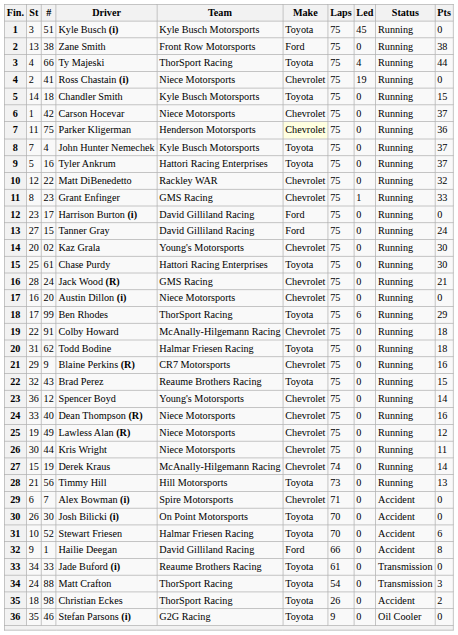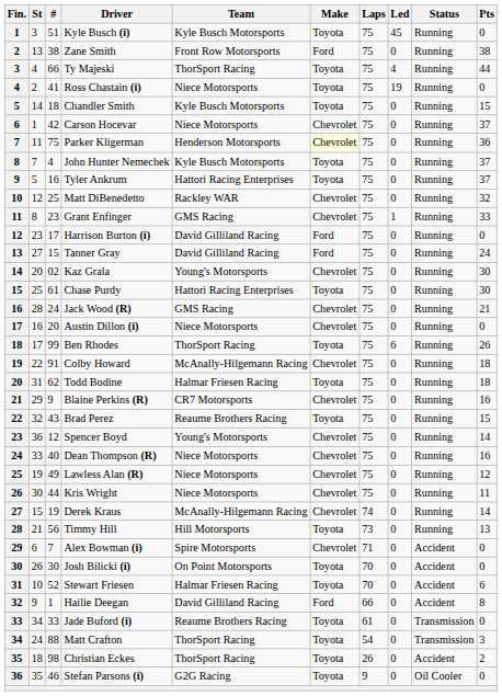 <table class="wikitable" style="font-size:95%">
 <tr>
 <th>Fin.</th>
 <th>St</th>
 <th>#</th>
 <th>Driver</th>
 <th>Team</th>
 <th>Make</th>
 <th>Laps</th>
 <th>Led</th>
 <th>Status</th>
 <th>Pts</th>
 </tr>
 <tr>
 <th>1</th>
 <td>3</td>
 <td>51</td>
 <td>Kyle Busch <strong>(i)</strong></td>
 <td>Kyle Busch Motorsports</td>
 <td>Toyota</td>
 <td>75</td>
 <td>45</td>
 <td>Running</td>
 <td>0</td>
 </tr>
 <tr>
 <th>2</th>
 <td>13</td>
 <td>38</td>
 <td>Zane Smith</td>
 <td>Front Row Motorsports</td>
 <td>Ford</td>
 <td>75</td>
 <td>0</td>
 <td>Running</td>
 <td>38</td>
 </tr>
 <tr>
 <th>3</th>
 <td>4</td>
 <td>66</td>
 <td>Ty Majeski</td>
 <td>ThorSport Racing</td>
 <td>Toyota</td>
 <td>75</td>
 <td>4</td>
 <td>Running</td>
 <td>44</td>
 </tr>
 <tr>
 <th>4</th>
 <td>2</td>
 <td>41</td>
 <td>Ross Chastain <strong>(i)</strong></td>
 <td>Niece Motorsports</td>
-<td>Chevrolet</td>
+<td>Toyota</td>
 <td>75</td>
 <td>19</td>
 <td>Running</td>
 <td>0</td>
 </tr>
 <tr>
 <th>5</th>
 <td>14</td>
 <td>18</td>
 <td>Chandler Smith</td>
 <td>Kyle Busch Motorsports</td>
 <td>Toyota</td>
 <td>75</td>
 <td>0</td>
 <td>Running</td>
 <td>15</td>
 </tr>
 <tr>
 <th>6</th>
 <td>1</td>
 <td>42</td>
 <td>Carson Hocevar</td>
 <td>Niece Motorsports</td>
 <td>Chevrolet</td>
 <td>75</td>
 <td>0</td>
 <td>Running</td>
 <td>37</td>
 </tr>
 <tr>
 <th>7</th>
 <td>11</td>
 <td>75</td>
 <td>Parker Kligerman</td>
 <td>Henderson Motorsports</td>
 <td style="background: lightyellow;">Chevrolet</td>
 <td>75</td>
 <td>0</td>
 <td>Running</td>
 <td>36</td>
 </tr>
 <tr>
 <th>8</th>
 <td>7</td>
 <td>4</td>
 <td>John Hunter Nemechek</td>
 <td>Kyle Busch Motorsports</td>
 <td>Toyota</td>
 <td>75</td>
 <td>0</td>
 <td>Running</td>
 <td>37</td>
 </tr>
 <tr>
 <th>9</th>
 <td>5</td>
 <td>16</td>
 <td>Tyler Ankrum</td>
 <td>Hattori Racing Enterprises</td>
 <td>Toyota</td>
 <td>75</td>
 <td>0</td>
 <td>Running</td>
 <td>37</td>
 </tr>
 <tr>
 <th>10</th>
 <td>12</td>
-<td>22</td>
+<td>25</td>
 <td>Matt DiBenedetto</td>
 <td>Rackley WAR</td>
 <td>Chevrolet</td>
 <td>75</td>
 <td>0</td>
 <td>Running</td>
 <td>32</td>
 </tr>
 <tr>
 <th>11</th>
 <td>8</td>
 <td>23</td>
 <td>Grant Enfinger</td>
 <td>GMS Racing</td>
 <td>Chevrolet</td>
 <td>75</td>
 <td>1</td>
 <td>Running</td>
 <td>33</td>
 </tr>
 <tr>
 <th>12</th>
 <td>23</td>
 <td>17</td>
 <td>Harrison Burton <strong>(i)</strong></td>
 <td>David Gilliland Racing</td>
 <td>Ford</td>
 <td>75</td>
 <td>0</td>
 <td>Running</td>
 <td>0</td>
 </tr>
 <tr>
 <th>13</th>
 <td>27</td>
 <td>15</td>
 <td>Tanner Gray</td>
 <td>David Gilliland Racing</td>
 <td>Ford</td>
 <td>75</td>
 <td>0</td>
 <td>Running</td>
 <td>24</td>
 </tr>
 <tr>
 <th>14</th>
 <td>20</td>
 <td>02</td>
 <td>Kaz Grala</td>
 <td>Young's Motorsports</td>
 <td>Chevrolet</td>
 <td>75</td>
 <td>0</td>
 <td>Running</td>
 <td>30</td>
 </tr>
 <tr>
 <th>15</th>
 <td>25</td>
 <td>61</td>
 <td>Chase Purdy</td>
 <td>Hattori Racing Enterprises</td>
 <td>Toyota</td>
 <td>75</td>
 <td>0</td>
 <td>Running</td>
 <td>30</td>
 </tr>
 <tr>
 <th>16</th>
 <td>28</td>
 <td>24</td>
 <td>Jack Wood <strong>(R)</strong></td>
 <td>GMS Racing</td>
 <td>Chevrolet</td>
 <td>75</td>
 <td>0</td>
 <td>Running</td>
 <td>21</td>
 </tr>
 <tr>
 <th>17</th>
 <td>16</td>
 <td>20</td>
 <td>Austin Dillon <strong>(i)</strong></td>
 <td>Niece Motorsports</td>
 <td>Chevrolet</td>
 <td>75</td>
 <td>0</td>
 <td>Running</td>
 <td>0</td>
 </tr>
 <tr>
 <th>18</th>
 <td>17</td>
 <td>99</td>
 <td>Ben Rhodes</td>
 <td>ThorSport Racing</td>
 <td>Toyota</td>
 <td>75</td>
 <td>6</td>
 <td>Running</td>
-<td>29</td>
+<td>26</td>
 </tr>
 <tr>
 <th>19</th>
 <td>22</td>
 <td>91</td>
 <td>Colby Howard</td>
 <td>McAnally-Hilgemann Racing</td>
 <td>Chevrolet</td>
 <td>75</td>
 <td>0</td>
 <td>Running</td>
 <td>18</td>
 </tr>
 <tr>
 <th>20</th>
 <td>31</td>
 <td>62</td>
 <td>Todd Bodine</td>
 <td>Halmar Friesen Racing</td>
 <td>Toyota</td>
 <td>75</td>
 <td>0</td>
 <td>Running</td>
 <td>18</td>
 </tr>
 <tr>
 <th>21</th>
 <td>29</td>
 <td>9</td>
 <td>Blaine Perkins <strong>(R)</strong></td>
 <td>CR7 Motorsports</td>
 <td>Chevrolet</td>
 <td>75</td>
 <td>0</td>
 <td>Running</td>
 <td>16</td>
 </tr>
 <tr>
 <th>22</th>
 <td>32</td>
 <td>43</td>
 <td>Brad Perez</td>
 <td>Reaume Brothers Racing</td>
 <td>Toyota</td>
 <td>75</td>
 <td>0</td>
 <td>Running</td>
 <td>15</td>
 </tr>
 <tr>
 <th>23</th>
 <td>36</td>
 <td>12</td>
 <td>Spencer Boyd</td>
 <td>Young's Motorsports</td>
 <td>Chevrolet</td>
 <td>75</td>
 <td>0</td>
 <td>Running</td>
 <td>14</td>
 </tr>
 <tr>
 <th>24</th>
 <td>33</td>
 <td>40</td>
 <td>Dean Thompson <strong>(R)</strong></td>
 <td>Niece Motorsports</td>
 <td>Chevrolet</td>
 <td>75</td>
 <td>0</td>
 <td>Running</td>
 <td>16</td>
 </tr>
 <tr>
 <th>25</th>
 <td>19</td>
 <td>49</td>
 <td>Lawless Alan <strong>(R)</strong></td>
 <td>Niece Motorsports</td>
 <td>Chevrolet</td>
 <td>75</td>
 <td>0</td>
 <td>Running</td>
 <td>12</td>
 </tr>
 <tr>
 <th>26</th>
 <td>30</td>
 <td>44</td>
 <td>Kris Wright</td>
 <td>Niece Motorsports</td>
 <td>Chevrolet</td>
 <td>75</td>
 <td>0</td>
 <td>Running</td>
 <td>11</td>
 </tr>
 <tr>
 <th>27</th>
 <td>15</td>
 <td>19</td>
 <td>Derek Kraus</td>
 <td>McAnally-Hilgemann Racing</td>
 <td>Chevrolet</td>
 <td>74</td>
 <td>0</td>
 <td>Running</td>
 <td>14</td>
 </tr>
 <tr>
 <th>28</th>
 <td>21</td>
 <td>56</td>
 <td>Timmy Hill</td>
 <td>Hill Motorsports</td>
 <td>Toyota</td>
 <td>73</td>
 <td>0</td>
 <td>Running</td>
 <td>13</td>
 </tr>
 <tr>
 <th>29</th>
 <td>6</td>
 <td>7</td>
 <td>Alex Bowman <strong>(i)</strong></td>
 <td>Spire Motorsports</td>
 <td>Chevrolet</td>
 <td>71</td>
 <td>0</td>
 <td>Accident</td>
 <td>0</td>
 </tr>
 <tr>
 <th>30</th>
 <td>26</td>
 <td>30</td>
 <td>Josh Bilicki <strong>(i)</strong></td>
 <td>On Point Motorsports</td>
 <td>Toyota</td>
 <td>70</td>
 <td>0</td>
 <td>Accident</td>
 <td>0</td>
 </tr>
 <tr>
 <th>31</th>
 <td>10</td>
 <td>52</td>
 <td>Stewart Friesen</td>
 <td>Halmar Friesen Racing</td>
 <td>Toyota</td>
 <td>70</td>
 <td>0</td>
 <td>Accident</td>
 <td>6</td>
 </tr>
 <tr>
 <th>32</th>
 <td>9</td>
 <td>1</td>
 <td>Hailie Deegan</td>
 <td>David Gilliland Racing</td>
 <td>Ford</td>
 <td>66</td>
 <td>0</td>
 <td>Accident</td>
 <td>8</td>
 </tr>
 <tr>
 <th>33</th>
 <td>34</td>
 <td>33</td>
 <td>Jade Buford <strong>(i)</strong></td>
 <td>Reaume Brothers Racing</td>
 <td>Toyota</td>
 <td>61</td>
 <td>0</td>
 <td>Transmission</td>
 <td>0</td>
 </tr>
 <tr>
 <th>34</th>
 <td>24</td>
 <td>88</td>
 <td>Matt Crafton</td>
 <td>ThorSport Racing</td>
 <td>Toyota</td>
 <td>54</td>
 <td>0</td>
 <td>Transmission</td>
 <td>3</td>
 </tr>
 <tr>
 <th>35</th>
 <td>18</td>
 <td>98</td>
 <td>Christian Eckes</td>
 <td>ThorSport Racing</td>
 <td>Toyota</td>
 <td>26</td>
 <td>0</td>
 <td>Accident</td>
 <td>2</td>
 </tr>
 <tr>
 <th>36</th>
 <td>35</td>
 <td>46</td>
 <td>Stefan Parsons <strong>(i)</strong></td>
 <td>G2G Racing</td>
 <td>Toyota</td>
 <td>9</td>
 <td>0</td>
 <td>Oil Cooler</td>
 <td>0</td>
 </tr>
 <tr>
 <th colspan="10"></th>
 </tr>
 </table>
